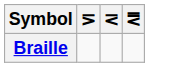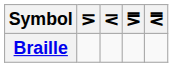 <table class="wikitable" style="text-align:center">
 <tr>
 <th>Symbol</th>
 <th>⋝</th>
 <th>⋜</th>
+<th>⪚</th>
 <th>⪙</th>
 </tr>
 <tr>
 <th><a href='#'>Braille</a></th>
 <td></td>
 <td></td>
 <td></td>
+<td></td>
 </tr>
 </table>
